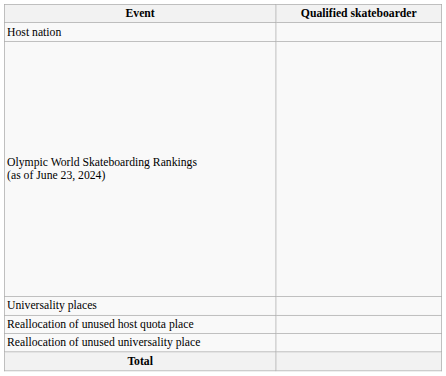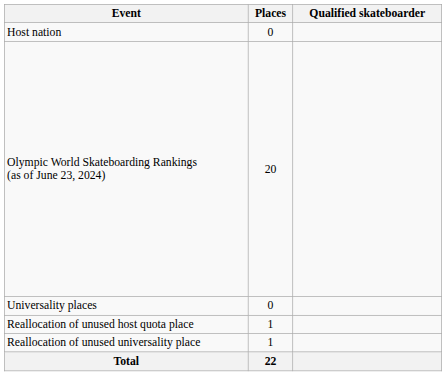 <table class="wikitable" width=600>
 <tr>
 <th>Event</th>
+<th>Places</th>
 <th>Qualified skateboarder</th>
 </tr>
 <tr>
 <td>Host nation</td>
+<td align=center>0</td>
 <td></td>
 </tr>
 <tr>
 <td>Olympic World Skateboarding Rankings<br>(as of June 23, 2024)</td>
+<td align=center>20</td>
 <td><br><br><br><br><br><br><br><br><br><br><br><br><br><br><br><br><br><br><br></td>
 </tr>
 <tr>
 <td>Universality places</td>
+<td align=center>0</td>
 <td></td>
 </tr>
 <tr>
 <td>Reallocation of unused host quota place</td>
+<td align=center>1</td>
 <td></td>
 </tr>
 <tr>
 <td>Reallocation of unused universality place</td>
+<td align=center>1</td>
 <td></td>
 </tr>
 <tr>
 <th>Total</th>
+<th>22</th>
 <th></th>
 </tr>
 </table>
